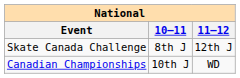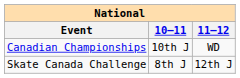 <table class="wikitable" style="text-align:center">
 <tr>
 <th colspan="3" style="background-color: #ffdead; " align="center">National</th>
 </tr>
 <tr>
 <th>Event</th>
 <th><a href='#'>10–11</a></th>
 <th><a href='#'>11–12</a></th>
 </tr>
 <tr>
+<td align=left><a href='#'>Canadian Championships</a></td>
+<td>10th J</td>
+<td>WD</td>
+</tr>
+<tr>
 <td align=left>Skate Canada Challenge</td>
 <td>8th J</td>
 <td>12th J</td>
 </tr>
-<tr>
-<td align=left><a href='#'>Canadian Championships</a></td>
-<td>10th J</td>
-<td>WD</td>
-</tr>
 </table>
